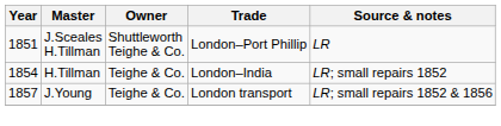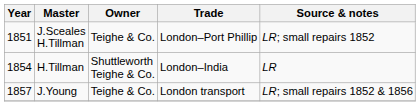 <table class=" wikitable">
 <tr>
 <th>Year</th>
 <th>Master</th>
 <th>Owner</th>
 <th>Trade</th>
 <th>Source & notes</th>
 </tr>
 <tr>
 <td>1851</td>
 <td>J.Sceales<br>H.Tillman</td>
-<td>Shuttleworth<br>Teighe & Co.</td>
+<td>Teighe & Co.</td>
 <td>London–Port Phillip</td>
-<td><em>LR</em></td>
+<td><em>LR</em>; small repairs 1852</td>
 </tr>
 <tr>
 <td>1854</td>
 <td>H.Tillman</td>
-<td>Teighe & Co.</td>
+<td>Shuttleworth<br>Teighe & Co.</td>
 <td>London–India</td>
-<td><em>LR</em>; small repairs 1852</td>
+<td><em>LR</em></td>
 </tr>
 <tr>
 <td>1857</td>
 <td>J.Young</td>
 <td>Teighe & Co.</td>
 <td>London transport</td>
 <td><em>LR</em>; small repairs 1852 & 1856</td>
 </tr>
 <tr>
 </tr>
 </table>
